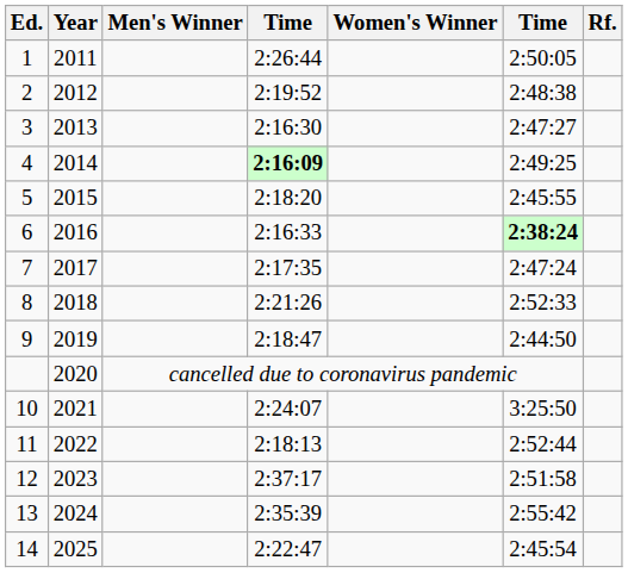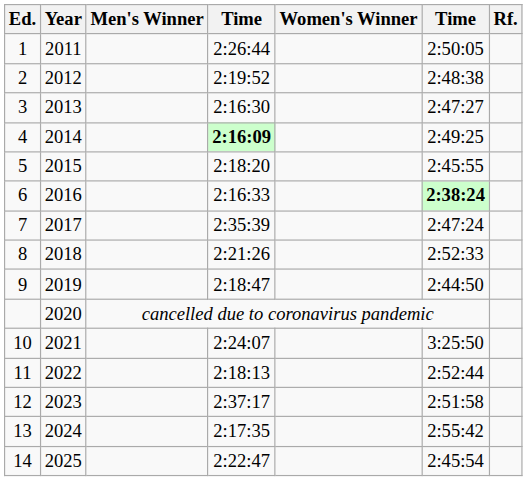 <table class="wikitable sortable" style="text-align:center">
 <tr>
 <th class="unsortable">Ed.</th>
 <th>Year</th>
 <th>Men's Winner</th>
 <th>Time</th>
 <th>Women's Winner</th>
 <th>Time</th>
 <th class="unsortable">Rf.</th>
 </tr>
 <tr>
 <td>1</td>
 <td>2011</td>
 <td align="left"></td>
 <td>2:26:44</td>
 <td align="left"></td>
 <td>2:50:05</td>
 <td></td>
 </tr>
 <tr>
 <td>2</td>
 <td>2012</td>
 <td align="left"></td>
 <td>2:19:52</td>
 <td align="left"></td>
 <td>2:48:38</td>
 <td></td>
 </tr>
 <tr>
 <td>3</td>
 <td>2013</td>
 <td align="left"></td>
 <td>2:16:30</td>
 <td align="left"></td>
 <td>2:47:27</td>
 <td></td>
 </tr>
 <tr>
 <td>4</td>
 <td>2014</td>
 <td align="left"></td>
 <td bgcolor="#CCFFCC"><strong>2:16:09</strong></td>
 <td align="left"></td>
 <td>2:49:25</td>
 <td></td>
 </tr>
 <tr>
 <td>5</td>
 <td>2015</td>
 <td align="left"></td>
 <td>2:18:20</td>
 <td align="left"></td>
 <td>2:45:55</td>
 <td></td>
 </tr>
 <tr>
 <td>6</td>
 <td>2016</td>
 <td align="left"></td>
 <td>2:16:33</td>
 <td align="left"></td>
 <td bgcolor="#CCFFCC"><strong>2:38:24</strong></td>
 <td></td>
 </tr>
 <tr>
 <td>7</td>
 <td>2017</td>
 <td align="left"></td>
-<td>2:17:35</td>
+<td>2:35:39</td>
 <td align="left"></td>
 <td>2:47:24</td>
 <td></td>
 </tr>
 <tr>
 <td>8</td>
 <td>2018</td>
 <td align="left"></td>
 <td>2:21:26</td>
 <td align="left"></td>
 <td>2:52:33</td>
 <td></td>
 </tr>
 <tr>
 <td>9</td>
 <td>2019</td>
 <td align="left"></td>
 <td>2:18:47</td>
 <td align="left"></td>
 <td>2:44:50</td>
 <td></td>
 </tr>
 <tr>
 <td></td>
 <td>2020</td>
 <td colspan="4" align="center" data-sort-value=""><em>cancelled due to coronavirus pandemic</em></td>
 <td></td>
 </tr>
 <tr>
 <td>10</td>
 <td>2021</td>
 <td align="left"></td>
 <td>2:24:07</td>
 <td align="left"></td>
 <td>3:25:50</td>
 <td></td>
 </tr>
 <tr>
 <td>11</td>
 <td>2022</td>
 <td align="left"></td>
 <td>2:18:13</td>
 <td align="left"></td>
 <td>2:52:44</td>
 <td></td>
 </tr>
 <tr>
 <td>12</td>
 <td>2023</td>
 <td align="left"></td>
 <td>2:37:17</td>
 <td align="left"></td>
 <td>2:51:58</td>
 <td></td>
 </tr>
 <tr>
 <td>13</td>
 <td>2024</td>
 <td align="left"></td>
-<td>2:35:39</td>
+<td>2:17:35</td>
 <td align="left"></td>
 <td>2:55:42</td>
 <td></td>
 </tr>
 <tr>
 <td>14</td>
 <td>2025</td>
 <td align="left"></td>
 <td>2:22:47</td>
 <td align="left"></td>
 <td>2:45:54</td>
 <td></td>
 </tr>
 </table>
